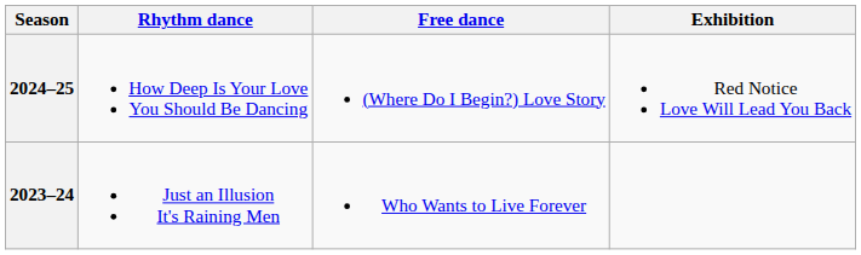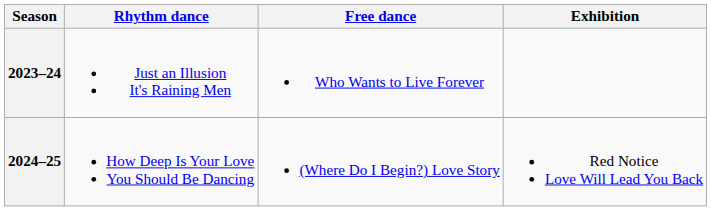 <table class=wikitable style=text-align:center>
 <tr>
 <th>Season</th>
 <th><a href='#'>Rhythm dance</a></th>
 <th><a href='#'>Free dance</a></th>
 <th>Exhibition</th>
 </tr>
 <tr>
+<th>2023–24 <br> </th>
+<td><br><ul><li><a href='#'>Just an Illusion</a> <br> </li><li><a href='#'>It's Raining Men</a> <br> </li></ul></td>
+<td><br><ul><li><a href='#'>Who Wants to Live Forever</a> <br> </li></ul></td>
+<td></td>
+</tr>
+<tr>
 <th>2024–25 <br> </th>
 <td><br><ul><li><a href='#'>How Deep Is Your Love</a></li><li><a href='#'>You Should Be Dancing</a> <br> </li></ul></td>
 <td><br><ul><li><a href='#'>(Where Do I Begin?) Love Story</a> <br> </li></ul></td>
 <td><br><ul><li>Red Notice <br> </li><li><a href='#'>Love Will Lead You Back</a> <br> </li></ul></td>
 </tr>
-<tr>
-<th>2023–24 <br> </th>
-<td><br><ul><li><a href='#'>Just an Illusion</a> <br> </li><li><a href='#'>It's Raining Men</a> <br> </li></ul></td>
-<td><br><ul><li><a href='#'>Who Wants to Live Forever</a> <br> </li></ul></td>
-<td></td>
-</tr>
 </table>
